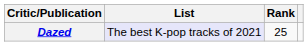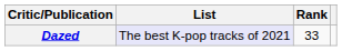 <table class="wikitable sortable plainrowheaders">
 <tr>
 <th scope="col">Critic/Publication</th>
 <th scope="col">List</th>
 <th scope="col">Rank</th>
 <th scope="col" class="unsortable"></th>
 </tr>
 <tr>
 <th scope="row"><em><a href='#'>Dazed</a></em></th>
 <td style="background: lavender;">The best K-pop tracks of 2021</td>
-<td style="text-align:center;">25</td>
+<td style="text-align:center;">33</td>
 <td style="text-align:center;"></td>
 </tr>
 </table>
